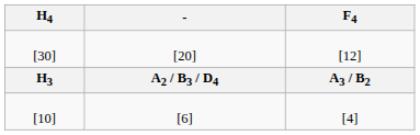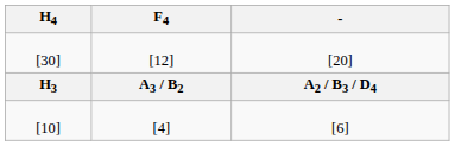 <table class="wikitable" width=480>
 <tr align=center>
 <th>H<sub>4</sub></th>
+<th>F<sub>4</sub></th>
 <th>-</th>
-<th>F<sub>4</sub></th>
 </tr>
 <tr align=center>
 <td><br>[30]</td>
+<td><br>[12]</td>
 <td><br>[20]</td>
-<td><br>[12]</td>
 </tr>
 <tr align=center>
 <th>H<sub>3</sub></th>
+<th>A<sub>3</sub> / B<sub>2</sub></th>
 <th>A<sub>2</sub> / B<sub>3</sub> / D<sub>4</sub></th>
-<th>A<sub>3</sub> / B<sub>2</sub></th>
 </tr>
 <tr align=center>
 <td><br>[10]</td>
+<td><br>[4]</td>
 <td><br>[6]</td>
-<td><br>[4]</td>
 </tr>
 </table>
